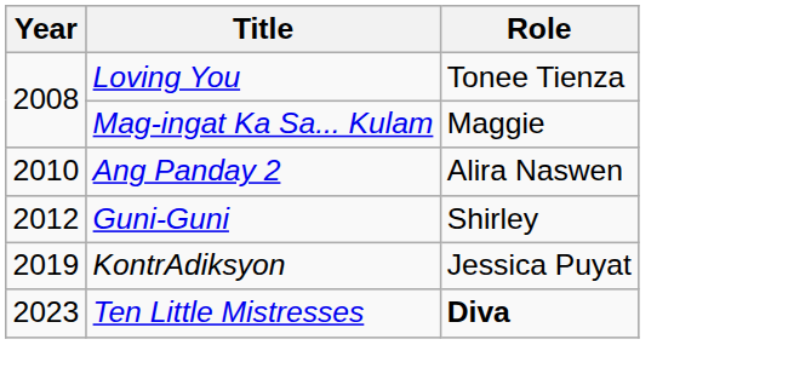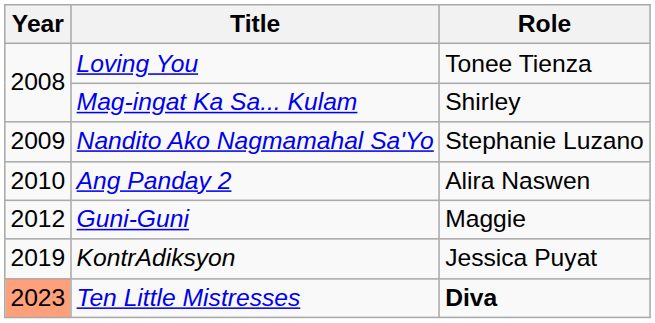 <table class="wikitable sortable">
 <tr>
 <th>Year</th>
 <th>Title</th>
 <th>Role</th>
 </tr>
 <tr>
 <td rowspan="2">2008</td>
 <td><em><a href='#'>Loving You</a></em></td>
 <td>Tonee Tienza</td>
 </tr>
 <tr>
 <td><em><a href='#'>Mag-ingat Ka Sa... Kulam</a></em></td>
-<td>Maggie</td>
+<td>Shirley</td>
+</tr>
+<tr>
+<td>2009</td>
+<td><em><a href='#'>Nandito Ako Nagmamahal Sa'Yo</a></em></td>
+<td>Stephanie Luzano</td>
 </tr>
 <tr>
 <td>2010</td>
 <td><em><a href='#'>Ang Panday 2</a></em></td>
 <td>Alira Naswen</td>
 </tr>
 <tr>
 <td>2012</td>
 <td><em><a href='#'>Guni-Guni</a></em></td>
-<td>Shirley</td>
+<td>Maggie</td>
 </tr>
 <tr>
 <td>2019</td>
 <td><em>KontrAdiksyon</em></td>
 <td>Jessica Puyat</td>
 </tr>
 <tr>
-<td>2023</td>
+<td style="background: lightsalmon;">2023</td>
 <td><em><a href='#'>Ten Little Mistresses</a></em></td>
 <td><strong>Diva</strong></td>
 </tr>
 </table>
